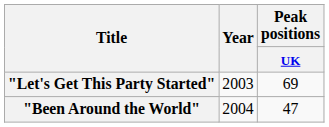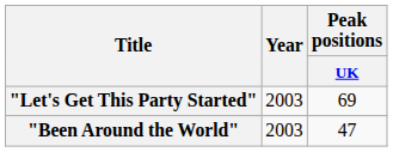 <table class="wikitable plainrowheaders" style="text-align:center">
 <tr>
 <th scope="col" rowspan="2">Title</th>
 <th scope="col" rowspan="2">Year</th>
 <th scope="col" colspan="1">Peak positions</th>
 </tr>
 <tr>
 <th width="50"><small><a href='#'>UK</a></small><br></th>
 </tr>
 <tr>
 <th scope="row">"Let's Get This Party Started"</th>
 <td>2003</td>
 <td>69</td>
 </tr>
 <tr>
 <th scope="row">"Been Around the World"</th>
-<td>2004</td>
+<td>2003</td>
 <td>47</td>
 </tr>
 </table>
